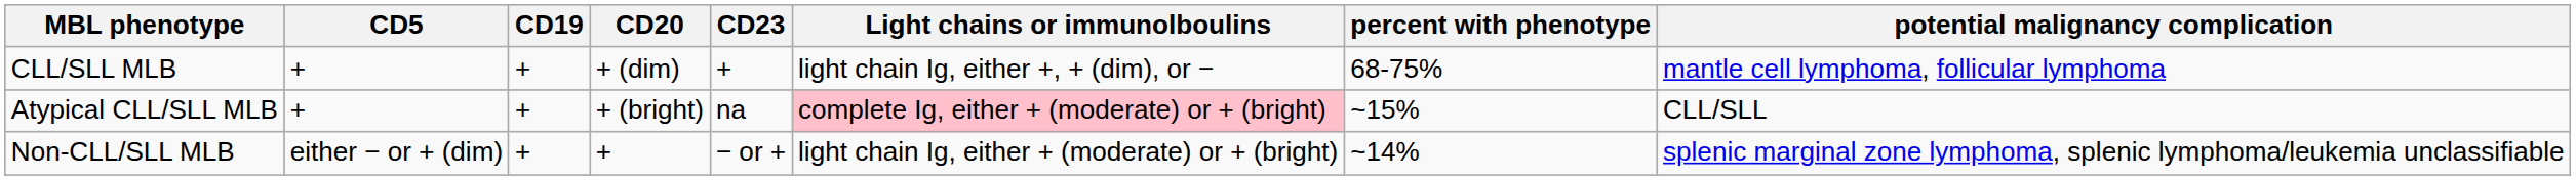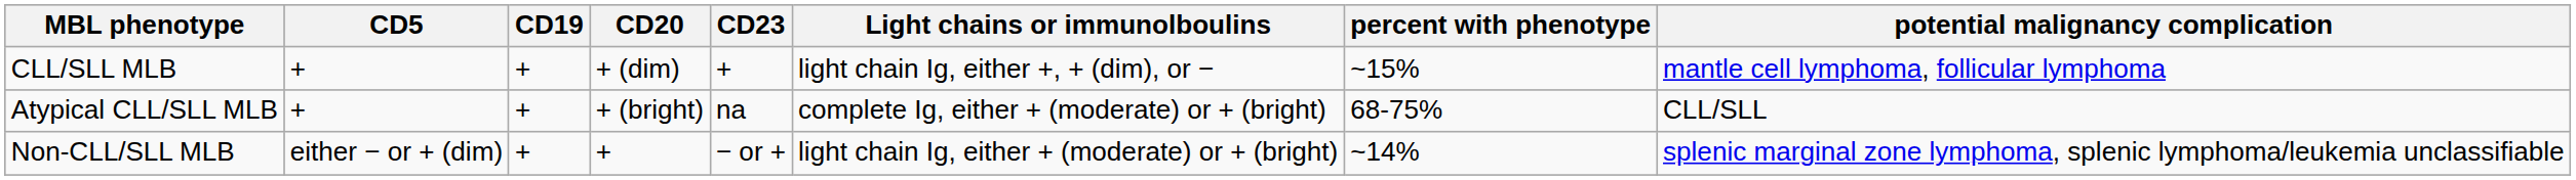 <table class="wikitable">
 <tr>
 <th>MBL phenotype</th>
 <th>CD5</th>
 <th>CD19</th>
 <th>CD20</th>
 <th>CD23</th>
 <th>Light chains or immunolboulins</th>
 <th>percent  with phenotype</th>
 <th>potential malignancy complication</th>
 </tr>
 <tr>
 <td>CLL/SLL MLB</td>
 <td>+</td>
 <td>+</td>
 <td>+ (dim)</td>
 <td>+</td>
 <td>light chain Ig, either +, + (dim), or −</td>
-<td>68-75%</td>
+<td>~15%</td>
 <td><a href='#'>mantle cell lymphoma</a>, <a href='#'>follicular lymphoma</a></td>
 </tr>
 <tr>
 <td>Atypical CLL/SLL MLB</td>
 <td>+</td>
 <td>+</td>
 <td>+ (bright)</td>
 <td>na</td>
-<td style="background: pink;">complete Ig, either  + (moderate) or + (bright)</td>
-<td>~15%</td>
+<td>complete Ig, either  + (moderate) or + (bright)</td>
+<td>68-75%</td>
 <td>CLL/SLL</td>
 </tr>
 <tr>
 <td>Non-CLL/SLL MLB</td>
 <td>either − or + (dim)</td>
 <td>+</td>
 <td>+</td>
 <td>− or +</td>
 <td>light chain Ig, either + (moderate) or + (bright)</td>
 <td>~14%</td>
 <td><a href='#'>splenic marginal zone lymphoma</a>, splenic lymphoma/leukemia unclassifiable</td>
 </tr>
 </table>
